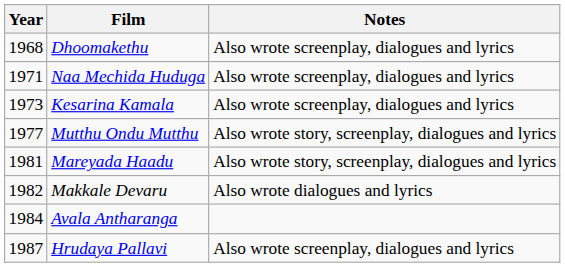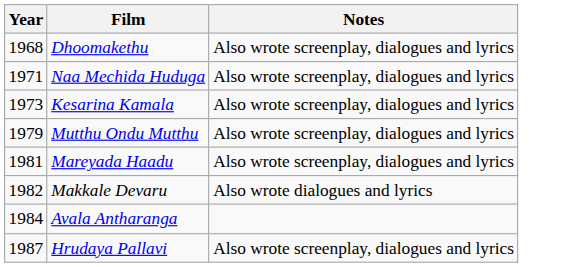 <table class="wikitable" style="font-size: 95%;">
 <tr>
 <th>Year</th>
 <th>Film</th>
 <th>Notes</th>
 </tr>
 <tr>
 <td rowspan="1">1968</td>
 <td><em><a href='#'>Dhoomakethu</a></em></td>
 <td>Also wrote screenplay, dialogues and lyrics</td>
 </tr>
 <tr>
 <td rowspan="1">1971</td>
 <td><em><a href='#'>Naa Mechida Huduga</a></em></td>
 <td>Also wrote screenplay, dialogues and lyrics</td>
 </tr>
 <tr>
 <td rowspan="1">1973</td>
 <td><em><a href='#'>Kesarina Kamala</a></em></td>
 <td>Also wrote screenplay, dialogues and lyrics</td>
 </tr>
 <tr>
-<td rowspan="1">1977</td>
+<td rowspan="1">1979</td>
 <td><em><a href='#'>Mutthu Ondu Mutthu</a></em></td>
-<td>Also wrote story, screenplay, dialogues and lyrics</td>
+<td>Also wrote screenplay, dialogues and lyrics</td>
 </tr>
 <tr>
 <td rowspan="1">1981</td>
 <td><em><a href='#'>Mareyada Haadu</a></em></td>
-<td>Also wrote story, screenplay, dialogues and lyrics</td>
+<td>Also wrote screenplay, dialogues and lyrics</td>
 </tr>
 <tr>
 <td rowspan="1">1982</td>
 <td><em>Makkale Devaru</em></td>
 <td>Also wrote dialogues and lyrics</td>
 </tr>
 <tr>
 <td rowspan="1">1984</td>
 <td><em><a href='#'>Avala Antharanga</a></em></td>
 <td></td>
 </tr>
 <tr>
 <td rowspan="1">1987</td>
 <td><em><a href='#'>Hrudaya Pallavi</a></em></td>
 <td>Also wrote screenplay, dialogues and lyrics</td>
 </tr>
 </table>
